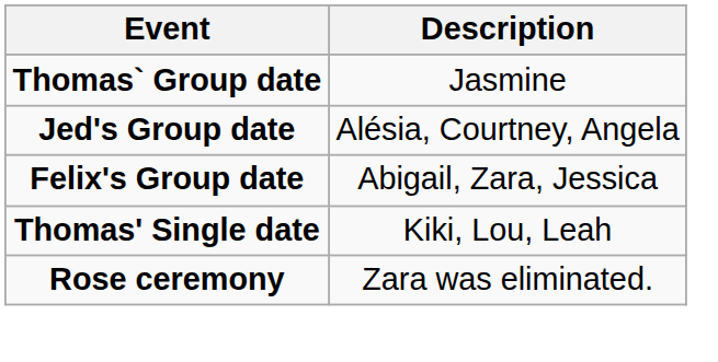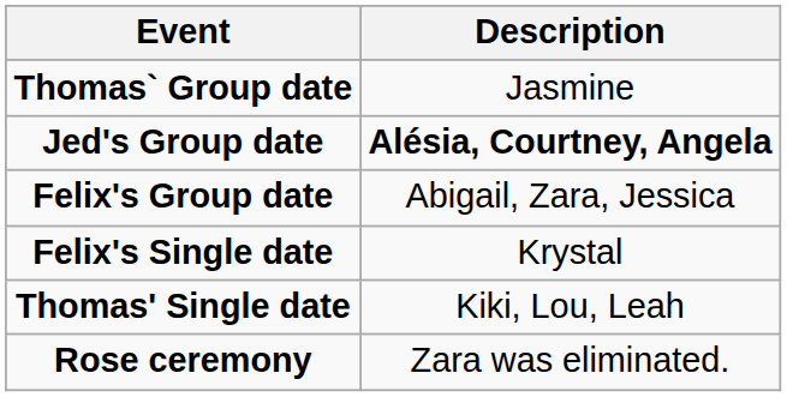 <table class="wikitable sortable" style="text-align:center;">
 <tr>
 <th>Event</th>
 <th>Description</th>
 </tr>
 <tr>
 <td><strong>Thomas` Group date</strong></td>
 <td>Jasmine</td>
 </tr>
 <tr>
 <td><strong>Jed's Group date</strong></td>
-<td>Alésia, Courtney, Angela</td>
+<td><strong>Alésia, Courtney, Angela</strong></td>
 </tr>
 <tr>
 <td><strong>Felix's Group date</strong></td>
 <td>Abigail, Zara, Jessica</td>
+</tr>
+<tr>
+<td><strong>Felix's Single date</strong></td>
+<td>Krystal</td>
 </tr>
 <tr>
 <td><strong>Thomas' Single date</strong></td>
 <td>Kiki, Lou, Leah</td>
 </tr>
 <tr>
 <td><strong>Rose ceremony</strong></td>
 <td>Zara was eliminated.</td>
 </tr>
 </table>
